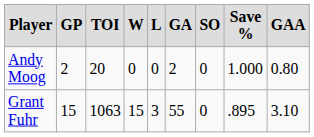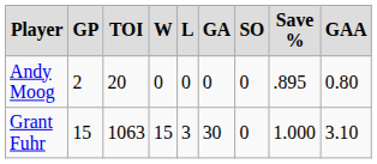 <table class="wikitable" style="width:50%;">
 <tr style="text-align:center; background:#ddd;">
 <td><strong>Player</strong></td>
 <td><strong>GP</strong></td>
 <td><strong>TOI</strong></td>
 <td><strong>W</strong></td>
 <td><strong>L</strong></td>
 <td><strong>GA</strong></td>
 <td><strong>SO</strong></td>
 <td><strong>Save %</strong></td>
 <td><strong>GAA</strong></td>
 </tr>
 <tr>
 <td><a href='#'>Andy Moog</a></td>
 <td>2</td>
 <td>20</td>
 <td>0</td>
 <td>0</td>
-<td>2</td>
 <td>0</td>
-<td>1.000</td>
+<td>0</td>
+<td>.895</td>
 <td>0.80</td>
 </tr>
 <tr>
 <td><a href='#'>Grant Fuhr</a></td>
 <td>15</td>
 <td>1063</td>
 <td>15</td>
 <td>3</td>
-<td>55</td>
+<td>30</td>
 <td>0</td>
-<td>.895</td>
+<td>1.000</td>
 <td>3.10</td>
 </tr>
 </table>
